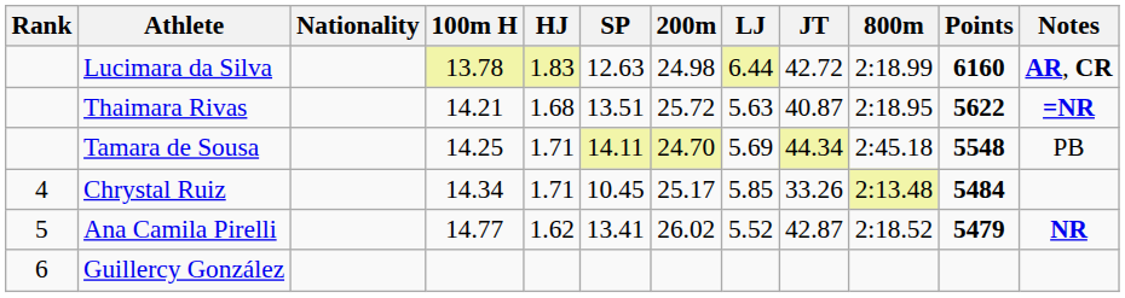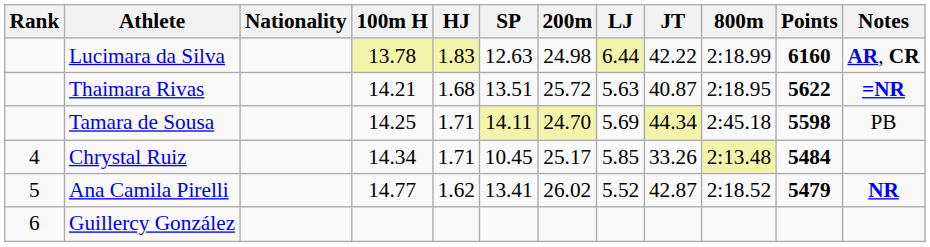 <table class="wikitable sortable" style=" text-align:center;">
 <tr>
 <th>Rank</th>
 <th>Athlete</th>
 <th>Nationality</th>
 <th>100m H</th>
 <th>HJ</th>
 <th>SP</th>
 <th>200m</th>
 <th>LJ</th>
 <th>JT</th>
 <th>800m</th>
 <th>Points</th>
 <th>Notes</th>
 </tr>
 <tr>
 <td></td>
 <td align=left><a href='#'>Lucimara da Silva</a></td>
 <td align=left></td>
 <td bgcolor=#F2F5A9>13.78</td>
 <td bgcolor=#F2F5A9>1.83</td>
 <td>12.63</td>
 <td>24.98</td>
 <td bgcolor=#F2F5A9>6.44</td>
-<td>42.72</td>
+<td>42.22</td>
 <td>2:18.99</td>
 <td><strong>6160</strong></td>
 <td><strong><a href='#'>AR</a></strong>, <strong>CR</strong></td>
 </tr>
 <tr>
 <td></td>
 <td align=left><a href='#'>Thaimara Rivas</a></td>
 <td align=left></td>
 <td>14.21</td>
 <td>1.68</td>
 <td>13.51</td>
 <td>25.72</td>
 <td>5.63</td>
 <td>40.87</td>
 <td>2:18.95</td>
 <td><strong>5622</strong></td>
 <td><strong><a href='#'>=NR</a></strong></td>
 </tr>
 <tr>
 <td></td>
 <td align=left><a href='#'>Tamara de Sousa</a></td>
 <td align=left></td>
 <td>14.25</td>
 <td>1.71</td>
 <td bgcolor=#F2F5A9>14.11</td>
 <td bgcolor=#F2F5A9>24.70</td>
 <td>5.69</td>
 <td bgcolor=#F2F5A9>44.34</td>
 <td>2:45.18</td>
-<td><strong>5548</strong></td>
+<td><strong>5598</strong></td>
 <td>PB</td>
 </tr>
 <tr>
 <td>4</td>
 <td align=left><a href='#'>Chrystal Ruiz</a></td>
 <td align=left></td>
 <td>14.34</td>
 <td>1.71</td>
 <td>10.45</td>
 <td>25.17</td>
 <td>5.85</td>
 <td>33.26</td>
 <td bgcolor=#F2F5A9>2:13.48</td>
 <td><strong>5484</strong></td>
 <td></td>
 </tr>
 <tr>
 <td>5</td>
 <td align=left><a href='#'>Ana Camila Pirelli</a></td>
 <td align=left></td>
 <td>14.77</td>
 <td>1.62</td>
 <td>13.41</td>
 <td>26.02</td>
 <td>5.52</td>
 <td>42.87</td>
 <td>2:18.52</td>
 <td><strong>5479</strong></td>
 <td><strong><a href='#'>NR</a></strong></td>
 </tr>
 <tr>
 <td>6</td>
 <td align=left><a href='#'>Guillercy González</a></td>
 <td align=left></td>
 <td></td>
 <td></td>
 <td></td>
 <td></td>
 <td></td>
 <td></td>
 <td></td>
 <td><strong></strong></td>
 <td></td>
 </tr>
 </table>
